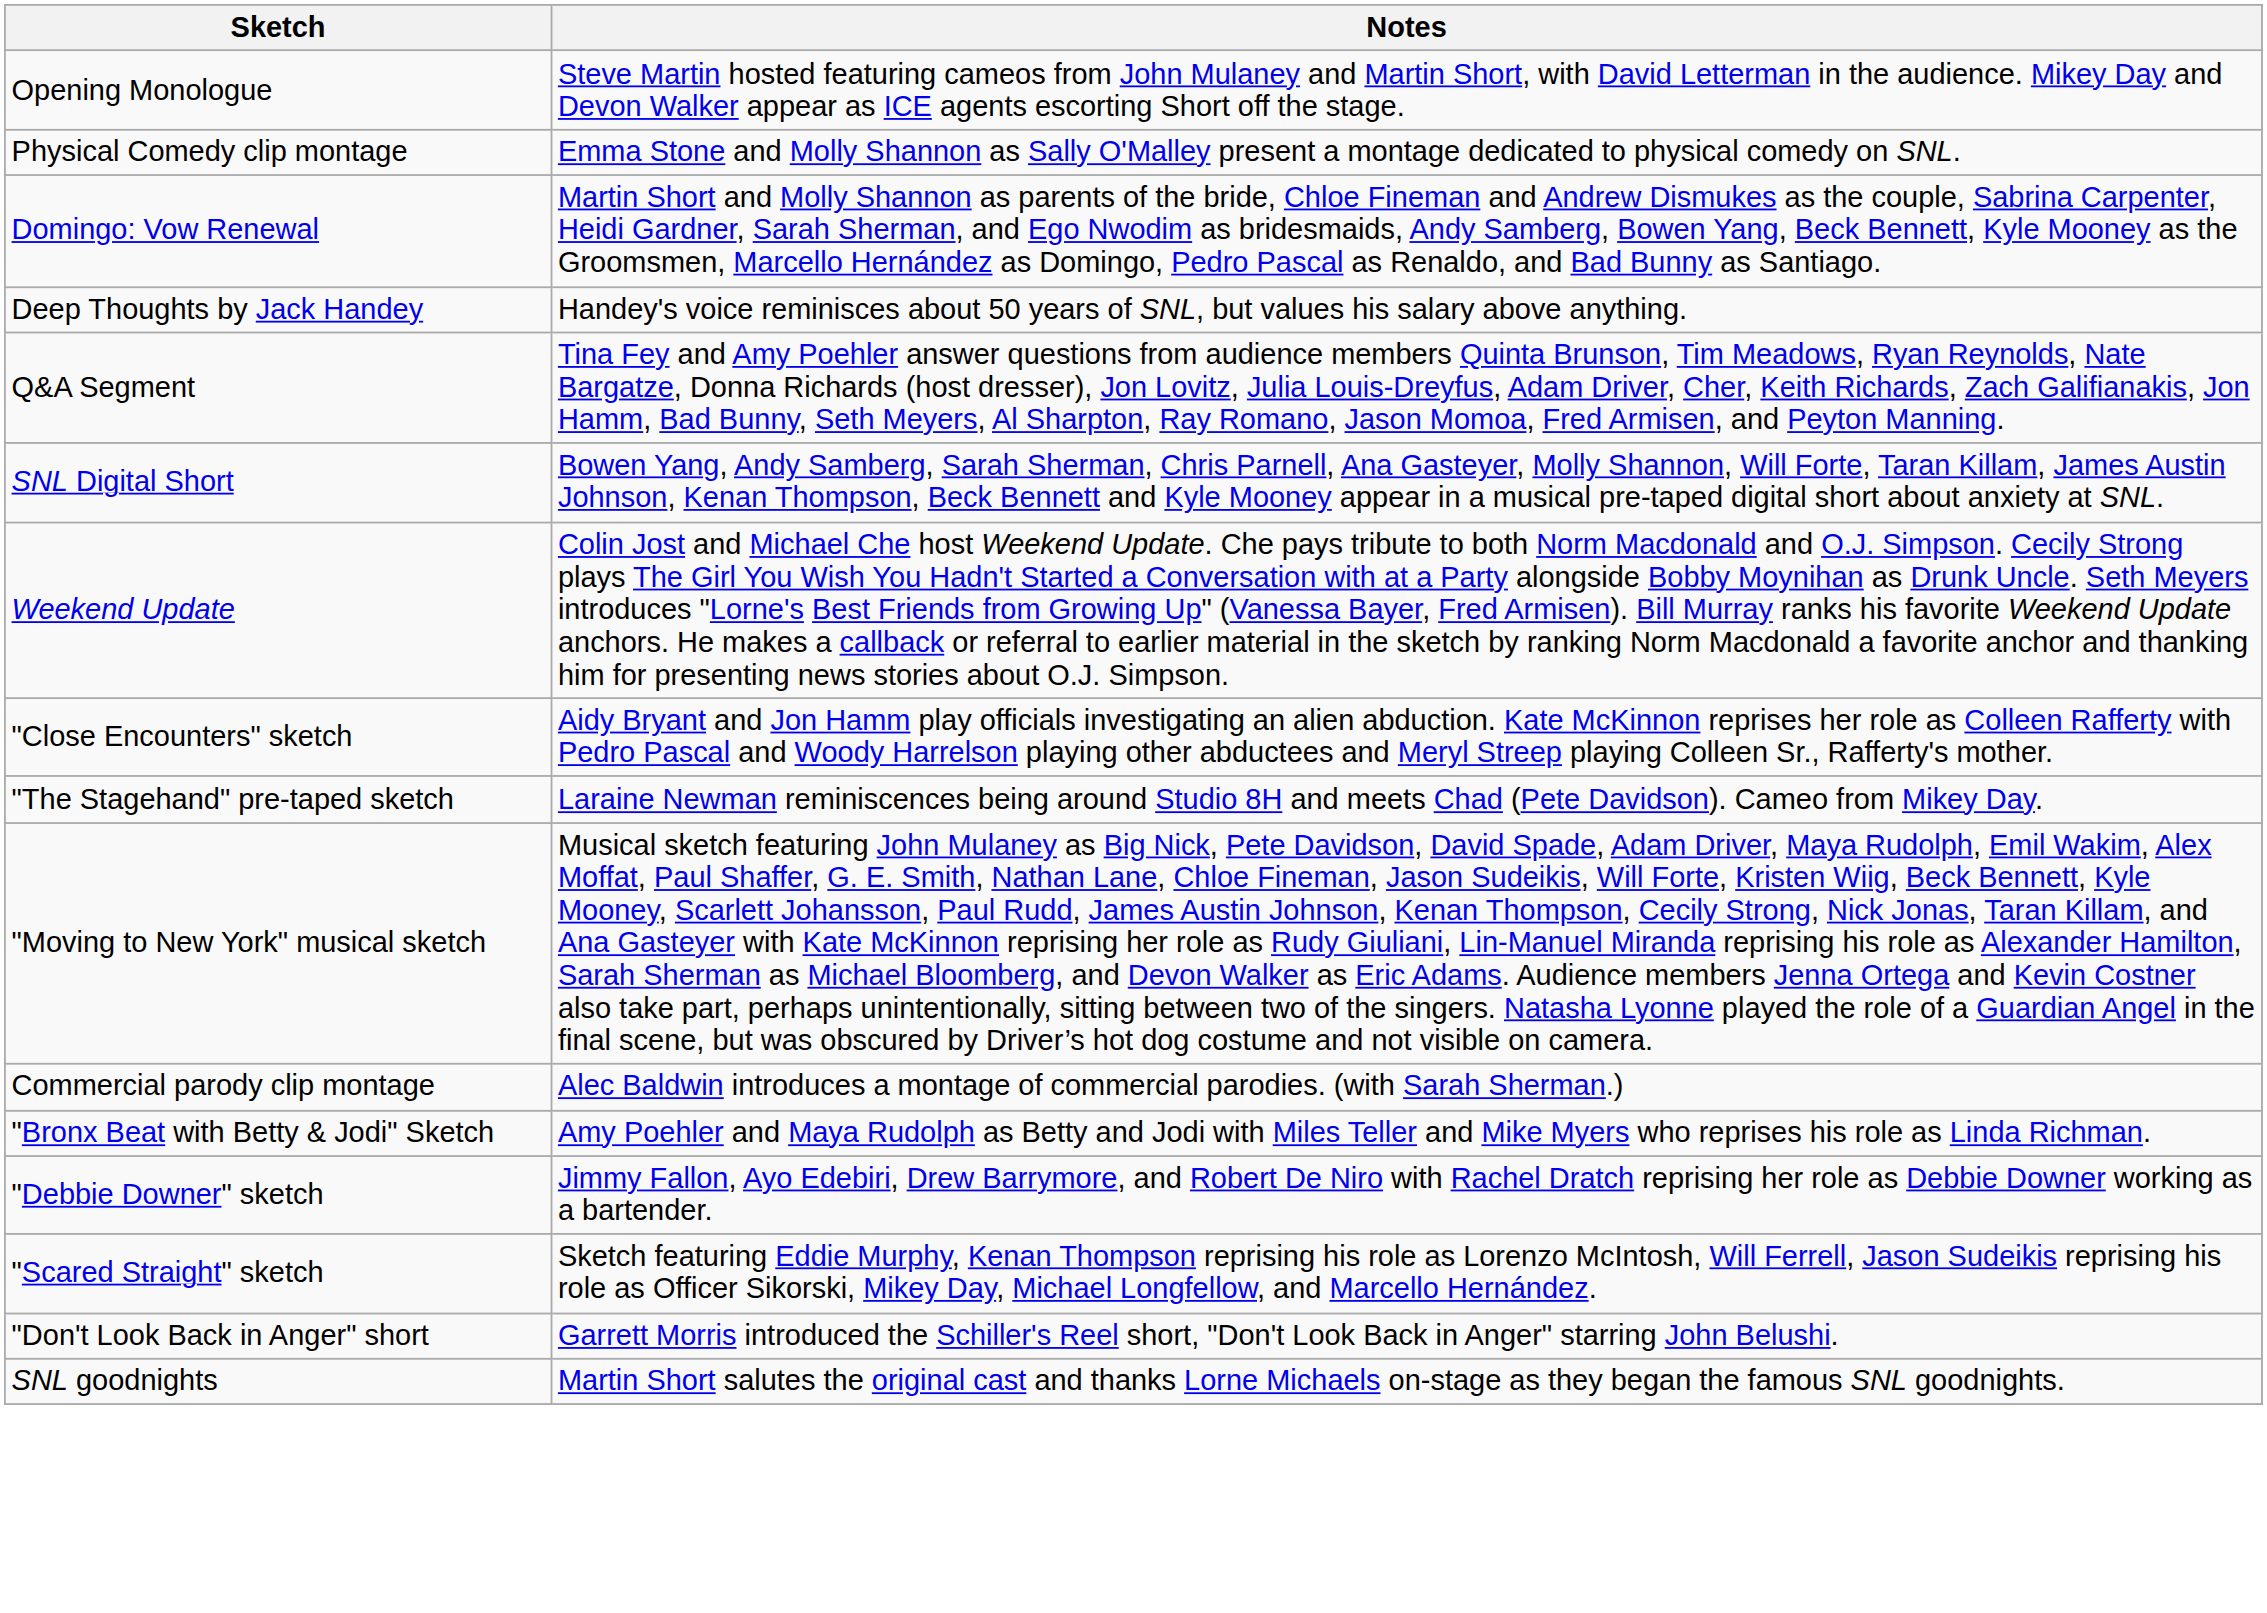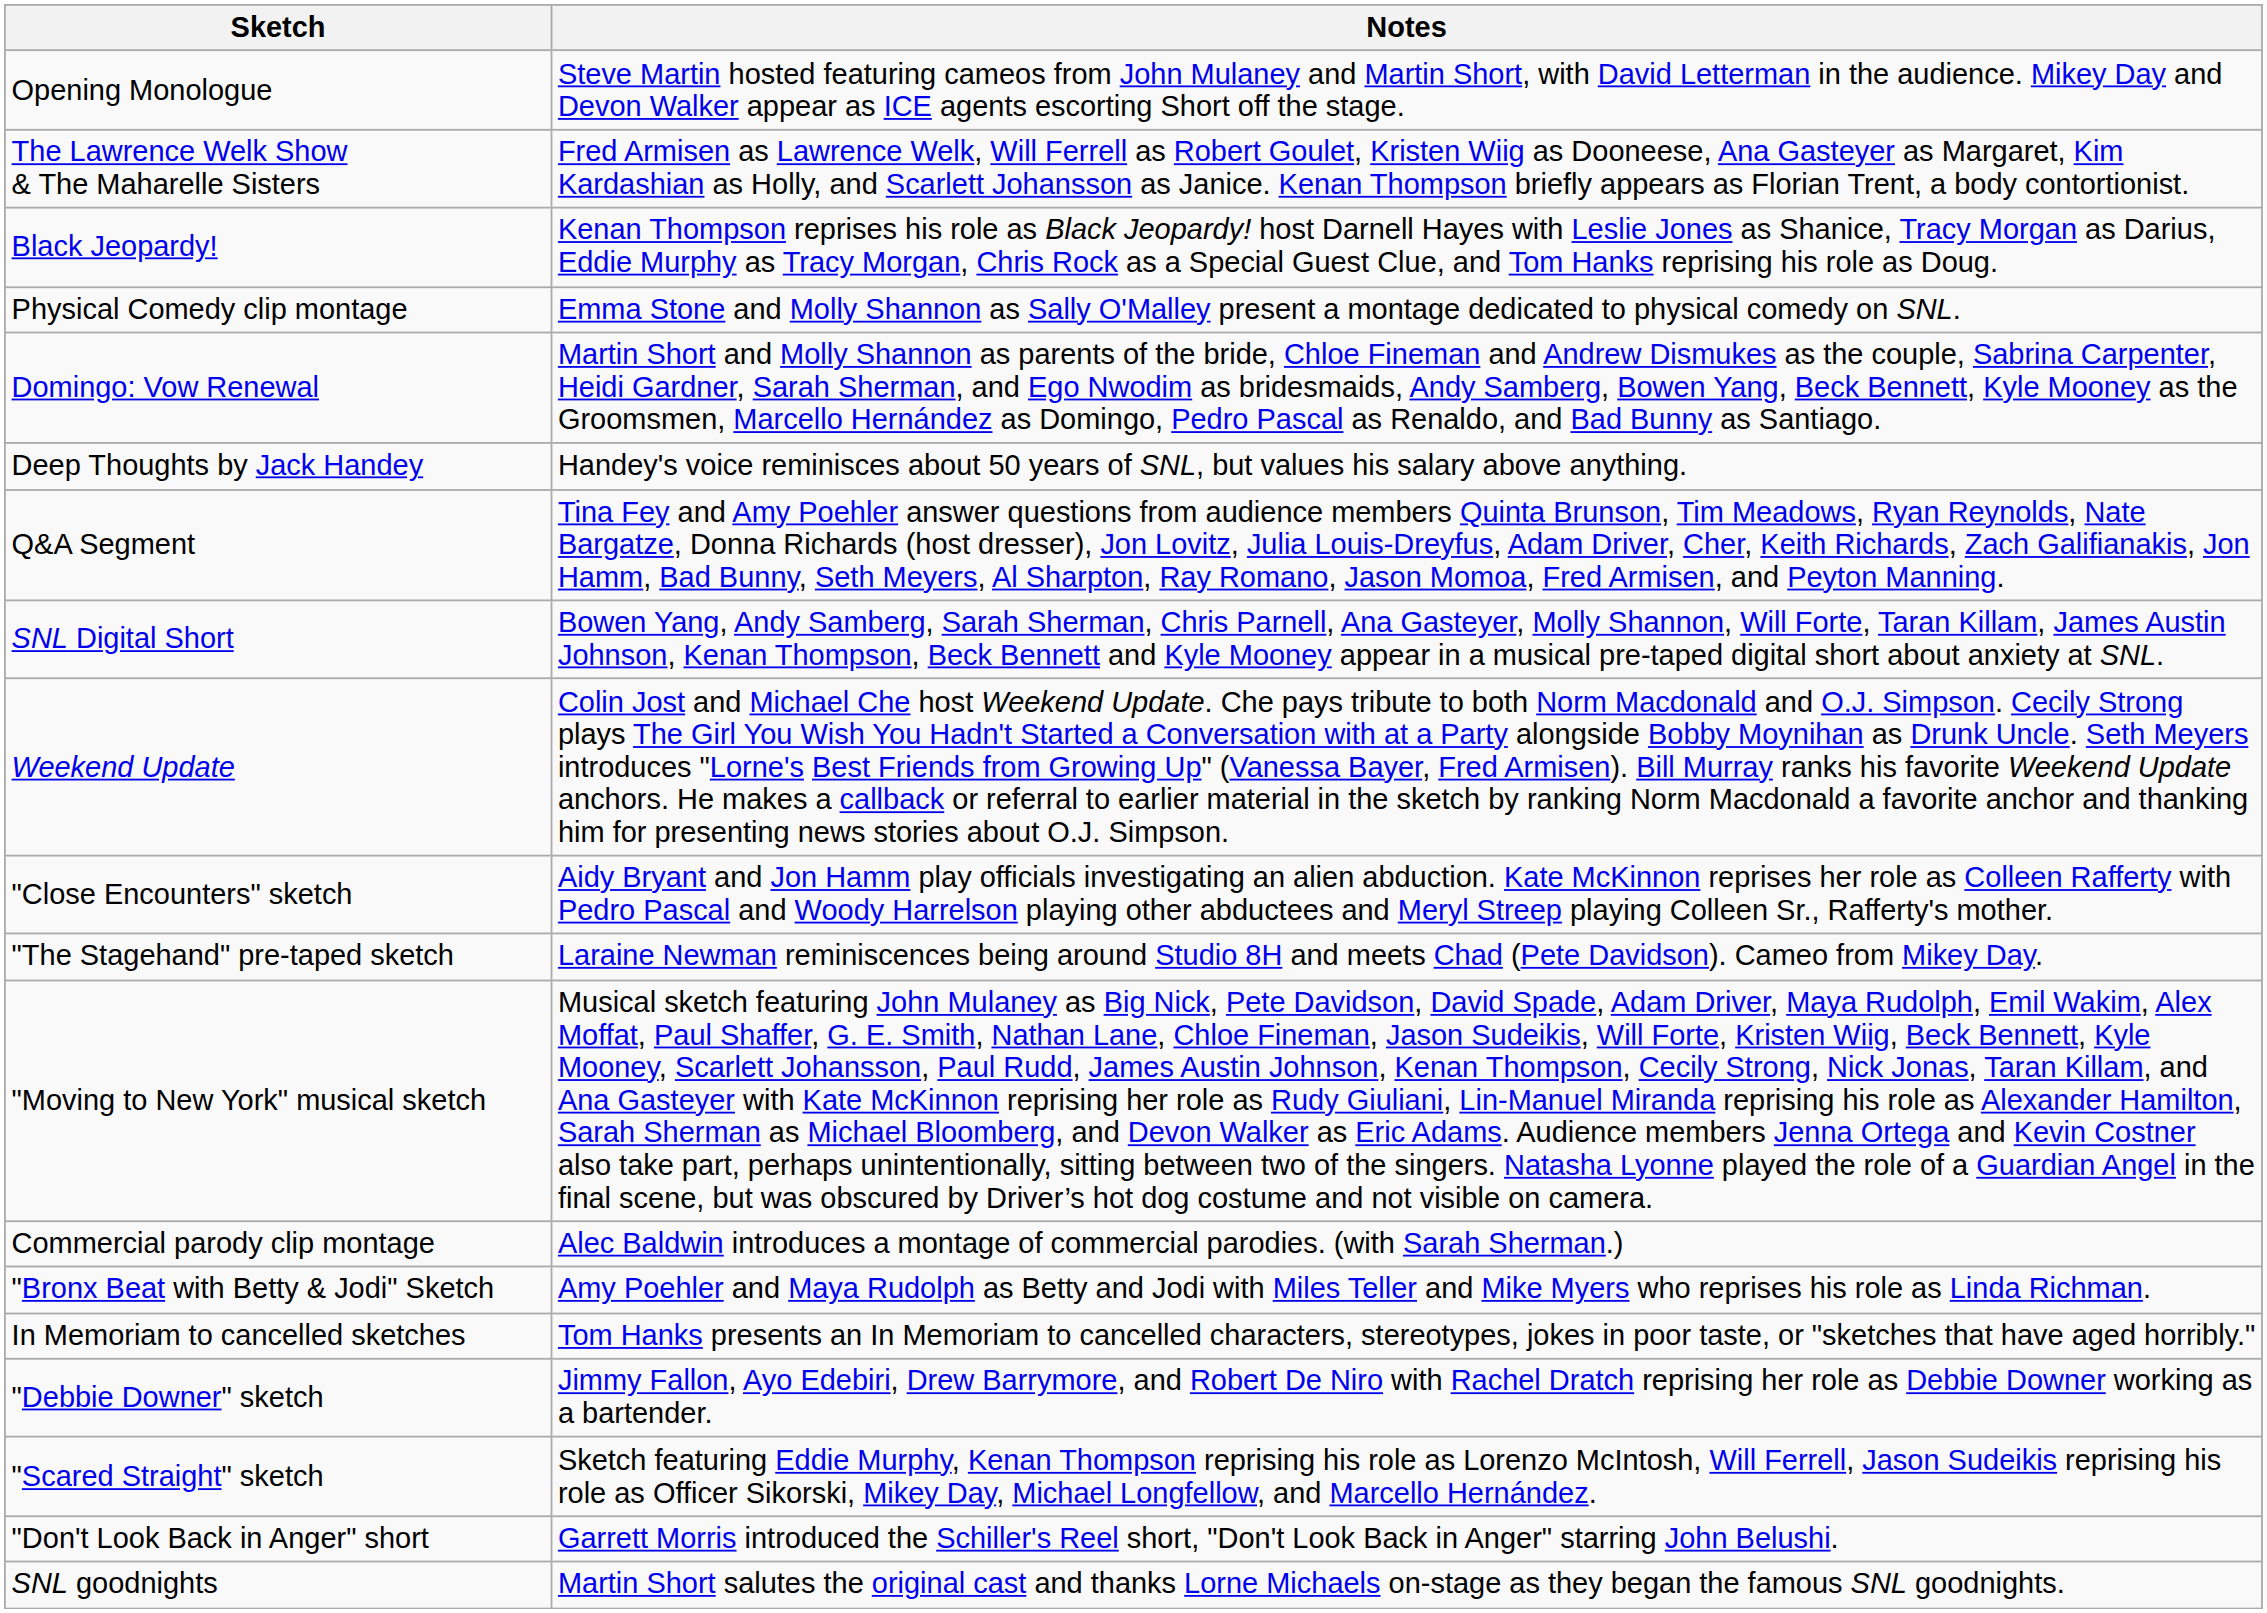 <table class="wikitable">
 <tr>
 <th scope="col" style="width:20em;">Sketch</th>
 <th scope="col" style="width:65em;">Notes</th>
 </tr>
 <tr>
 <td>Opening Monologue</td>
 <td><a href='#'>Steve Martin</a> hosted featuring cameos from <a href='#'>John Mulaney</a> and <a href='#'>Martin Short</a>, with <a href='#'>David Letterman</a> in the audience. <a href='#'>Mikey Day</a> and <a href='#'>Devon Walker</a> appear as <a href='#'>ICE</a> agents escorting Short off the stage.</td>
+</tr>
+<tr>
+<td><a href='#'>The Lawrence Welk Show</a> <br> & The Maharelle Sisters</td>
+<td><a href='#'>Fred Armisen</a> as <a href='#'>Lawrence Welk</a>, <a href='#'>Will Ferrell</a> as <a href='#'>Robert Goulet</a>, <a href='#'>Kristen Wiig</a> as Dooneese, <a href='#'>Ana Gasteyer</a> as Margaret, <a href='#'>Kim Kardashian</a> as Holly, and <a href='#'>Scarlett Johansson</a> as Janice. <a href='#'>Kenan Thompson</a> briefly appears as Florian Trent, a body contortionist.</td>
+</tr>
+<tr>
+<td><a href='#'>Black Jeopardy!</a></td>
+<td><a href='#'>Kenan Thompson</a> reprises his role as <em>Black Jeopardy!</em> host Darnell Hayes with <a href='#'>Leslie Jones</a> as Shanice, <a href='#'>Tracy Morgan</a> as Darius, <a href='#'>Eddie Murphy</a> as <a href='#'>Tracy Morgan</a>, <a href='#'>Chris Rock</a> as a Special Guest Clue, and <a href='#'>Tom Hanks</a> reprising his role as Doug.</td>
 </tr>
 <tr>
 <td>Physical Comedy clip montage</td>
 <td><a href='#'>Emma Stone</a> and <a href='#'>Molly Shannon</a> as <a href='#'>Sally O'Malley</a> present a montage dedicated to physical comedy on <em>SNL</em>.</td>
 </tr>
 <tr>
 <td><a href='#'>Domingo: Vow Renewal</a></td>
 <td><a href='#'>Martin Short</a> and <a href='#'>Molly Shannon</a> as parents of the bride, <a href='#'>Chloe Fineman</a> and <a href='#'>Andrew Dismukes</a> as the couple, <a href='#'>Sabrina Carpenter</a>, <a href='#'>Heidi Gardner</a>, <a href='#'>Sarah Sherman</a>, and <a href='#'>Ego Nwodim</a> as bridesmaids, <a href='#'>Andy Samberg</a>, <a href='#'>Bowen Yang</a>, <a href='#'>Beck Bennett</a>, <a href='#'>Kyle Mooney</a> as the Groomsmen,  <a href='#'>Marcello Hernández</a> as Domingo, <a href='#'>Pedro Pascal</a> as Renaldo, and <a href='#'>Bad Bunny</a> as Santiago.</td>
 </tr>
 <tr>
 <td>Deep Thoughts by <a href='#'>Jack Handey</a></td>
 <td>Handey's voice reminisces about 50 years of <em>SNL</em>, but values his salary above anything.</td>
 </tr>
 <tr>
 <td>Q&A Segment</td>
 <td><a href='#'>Tina Fey</a> and <a href='#'>Amy Poehler</a> answer questions from audience members <a href='#'>Quinta Brunson</a>, <a href='#'>Tim Meadows</a>, <a href='#'>Ryan Reynolds</a>, <a href='#'>Nate Bargatze</a>, Donna Richards (host dresser), <a href='#'>Jon Lovitz</a>, <a href='#'>Julia Louis-Dreyfus</a>, <a href='#'>Adam Driver</a>, <a href='#'>Cher</a>, <a href='#'>Keith Richards</a>, <a href='#'>Zach Galifianakis</a>, <a href='#'>Jon Hamm</a>, <a href='#'>Bad Bunny</a>, <a href='#'>Seth Meyers</a>, <a href='#'>Al Sharpton</a>, <a href='#'>Ray Romano</a>, <a href='#'>Jason Momoa</a>, <a href='#'>Fred Armisen</a>, and <a href='#'>Peyton Manning</a>.</td>
 </tr>
 <tr>
 <td><a href='#'><em>SNL</em> Digital Short</a></td>
 <td><a href='#'>Bowen Yang</a>, <a href='#'>Andy Samberg</a>, <a href='#'>Sarah Sherman</a>, <a href='#'>Chris Parnell</a>, <a href='#'>Ana Gasteyer</a>, <a href='#'>Molly Shannon</a>, <a href='#'>Will Forte</a>, <a href='#'>Taran Killam</a>, <a href='#'>James Austin Johnson</a>, <a href='#'>Kenan Thompson</a>, <a href='#'>Beck Bennett</a> and <a href='#'>Kyle Mooney</a> appear in a musical pre-taped digital short about anxiety at <em>SNL</em>.</td>
 </tr>
 <tr>
 <td><em><a href='#'>Weekend Update</a></em></td>
 <td><a href='#'>Colin Jost</a> and <a href='#'>Michael Che</a> host <em>Weekend Update</em>. Che pays tribute to both <a href='#'>Norm Macdonald</a> and <a href='#'>O.J. Simpson</a>. <a href='#'>Cecily Strong</a> plays <a href='#'>The Girl You Wish You Hadn't Started a Conversation with at a Party</a> alongside <a href='#'>Bobby Moynihan</a> as <a href='#'>Drunk Uncle</a>. <a href='#'>Seth Meyers</a> introduces "<a href='#'>Lorne's</a> <a href='#'>Best Friends from Growing Up</a>" (<a href='#'>Vanessa Bayer</a>, <a href='#'>Fred Armisen</a>). <a href='#'>Bill Murray</a> ranks his favorite <em>Weekend Update</em> anchors. He makes a <a href='#'>callback</a> or referral to earlier material in the sketch by ranking Norm Macdonald a favorite anchor and thanking him for presenting news stories about O.J. Simpson.</td>
 </tr>
 <tr>
 <td>"Close Encounters" sketch</td>
 <td><a href='#'>Aidy Bryant</a> and <a href='#'>Jon Hamm</a> play officials investigating an alien abduction. <a href='#'>Kate McKinnon</a> reprises her role as <a href='#'>Colleen Rafferty</a> with <a href='#'>Pedro Pascal</a> and <a href='#'>Woody Harrelson</a> playing other abductees and <a href='#'>Meryl Streep</a> playing Colleen Sr., Rafferty's mother.</td>
 </tr>
 <tr>
 <td>"The Stagehand" pre-taped sketch</td>
 <td><a href='#'>Laraine Newman</a> reminiscences being around <a href='#'>Studio 8H</a> and meets <a href='#'>Chad</a> (<a href='#'>Pete Davidson</a>). Cameo from <a href='#'>Mikey Day</a>.</td>
 </tr>
 <tr>
 <td>"Moving to New York" musical sketch</td>
 <td>Musical sketch featuring <a href='#'>John Mulaney</a> as <a href='#'>Big Nick</a>, <a href='#'>Pete Davidson</a>, <a href='#'>David Spade</a>, <a href='#'>Adam Driver</a>, <a href='#'>Maya Rudolph</a>, <a href='#'>Emil Wakim</a>, <a href='#'>Alex Moffat</a>, <a href='#'>Paul Shaffer</a>, <a href='#'>G. E. Smith</a>, <a href='#'>Nathan Lane</a>, <a href='#'>Chloe Fineman</a>, <a href='#'>Jason Sudeikis</a>, <a href='#'>Will Forte</a>, <a href='#'>Kristen Wiig</a>, <a href='#'>Beck Bennett</a>, <a href='#'>Kyle Mooney</a>, <a href='#'>Scarlett Johansson</a>, <a href='#'>Paul Rudd</a>, <a href='#'>James Austin Johnson</a>, <a href='#'>Kenan Thompson</a>, <a href='#'>Cecily Strong</a>, <a href='#'>Nick Jonas</a>, <a href='#'>Taran Killam</a>, and <a href='#'>Ana Gasteyer</a> with <a href='#'>Kate McKinnon</a> reprising her role as <a href='#'>Rudy Giuliani</a>, <a href='#'>Lin-Manuel Miranda</a> reprising his role as <a href='#'>Alexander Hamilton</a>, <a href='#'>Sarah Sherman</a> as <a href='#'>Michael Bloomberg</a>, and <a href='#'>Devon Walker</a> as <a href='#'>Eric Adams</a>. Audience members <a href='#'>Jenna Ortega</a> and <a href='#'>Kevin Costner</a> also take part, perhaps unintentionally, sitting between two of the singers. <a href='#'>Natasha Lyonne</a> played the role of a <a href='#'>Guardian Angel</a> in the final scene, but was obscured by Driver’s hot dog costume and not visible on camera.</td>
 </tr>
 <tr>
 <td>Commercial parody clip montage</td>
 <td><a href='#'>Alec Baldwin</a> introduces a montage of commercial parodies. (with <a href='#'>Sarah Sherman</a>.)</td>
 </tr>
 <tr>
 <td>"<a href='#'>Bronx Beat</a> with Betty & Jodi" Sketch</td>
 <td><a href='#'>Amy Poehler</a> and <a href='#'>Maya Rudolph</a> as Betty and Jodi with <a href='#'>Miles Teller</a> and <a href='#'>Mike Myers</a> who reprises his role as <a href='#'>Linda Richman</a>.</td>
 </tr>
 <tr>
+<td>In Memoriam to cancelled sketches</td>
+<td><a href='#'>Tom Hanks</a> presents an In Memoriam to cancelled characters, stereotypes, jokes in poor taste, or "sketches that have aged horribly."</td>
+</tr>
+<tr>
 <td>"<a href='#'>Debbie Downer</a>" sketch</td>
 <td><a href='#'>Jimmy Fallon</a>, <a href='#'>Ayo Edebiri</a>, <a href='#'>Drew Barrymore</a>, and <a href='#'>Robert De Niro</a> with <a href='#'>Rachel Dratch</a> reprising her role as <a href='#'>Debbie Downer</a> working as a bartender.</td>
 </tr>
 <tr>
 <td>"<a href='#'>Scared Straight</a>" sketch</td>
 <td>Sketch featuring <a href='#'>Eddie Murphy</a>, <a href='#'>Kenan Thompson</a> reprising his role as Lorenzo McIntosh, <a href='#'>Will Ferrell</a>, <a href='#'>Jason Sudeikis</a> reprising his role as Officer Sikorski, <a href='#'>Mikey Day</a>, <a href='#'>Michael Longfellow</a>, and <a href='#'>Marcello Hernández</a>.</td>
 </tr>
 <tr>
 <td>"Don't Look Back in Anger" short</td>
 <td><a href='#'>Garrett Morris</a> introduced the <a href='#'>Schiller's Reel</a> short, "Don't Look Back in Anger" starring <a href='#'>John Belushi</a>.</td>
 </tr>
 <tr>
 <td><em>SNL</em> goodnights</td>
 <td><a href='#'>Martin Short</a> salutes the <a href='#'>original cast</a> and thanks <a href='#'>Lorne Michaels</a> on-stage as they began the famous <em>SNL</em> goodnights.</td>
 </tr>
 </table>
